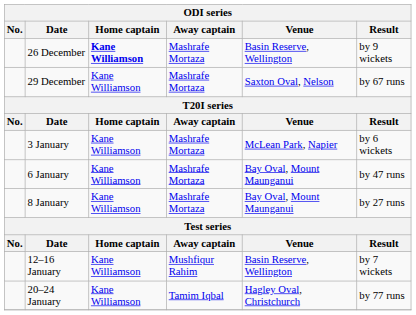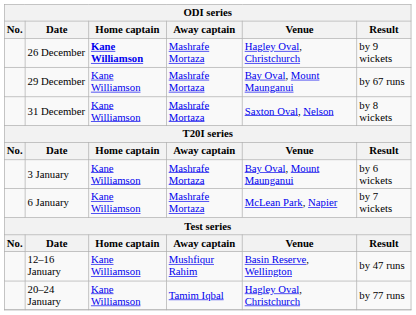 <table class="wikitable">
 <tr>
 <th colspan="6">ODI series</th>
 </tr>
 <tr>
 <th>No.</th>
 <th>Date</th>
 <th>Home captain</th>
 <th>Away captain</th>
 <th>Venue</th>
 <th>Result</th>
 </tr>
 <tr>
 <td></td>
 <td>26 December</td>
 <td><strong><a href='#'>Kane Williamson</a></strong></td>
 <td><a href='#'>Mashrafe Mortaza</a></td>
-<td><a href='#'>Basin Reserve</a>, <a href='#'>Wellington</a></td>
+<td><a href='#'>Hagley Oval</a>, <a href='#'>Christchurch</a></td>
 <td> by 9 wickets</td>
 </tr>
 <tr>
 <td></td>
 <td>29 December</td>
 <td><a href='#'>Kane Williamson</a></td>
 <td><a href='#'>Mashrafe Mortaza</a></td>
+<td><a href='#'>Bay Oval</a>, <a href='#'>Mount Maunganui</a></td>
+<td> by 67 runs</td>
+</tr>
+<tr>
+<td></td>
+<td>31 December</td>
+<td><a href='#'>Kane Williamson</a></td>
+<td><a href='#'>Mashrafe Mortaza</a></td>
 <td><a href='#'>Saxton Oval</a>, <a href='#'>Nelson</a></td>
-<td> by 67 runs</td>
+<td> by 8 wickets</td>
 </tr>
 <tr>
 <th colspan="6">T20I series</th>
 </tr>
 <tr>
 <th>No.</th>
 <th>Date</th>
 <th>Home captain</th>
 <th>Away captain</th>
 <th>Venue</th>
 <th>Result</th>
 </tr>
 <tr>
 <td></td>
 <td>3 January</td>
 <td><a href='#'>Kane Williamson</a></td>
 <td><a href='#'>Mashrafe Mortaza</a></td>
-<td><a href='#'>McLean Park</a>, <a href='#'>Napier</a></td>
+<td><a href='#'>Bay Oval</a>, <a href='#'>Mount Maunganui</a></td>
 <td> by 6 wickets</td>
 </tr>
 <tr>
 <td></td>
 <td>6 January</td>
 <td><a href='#'>Kane Williamson</a></td>
 <td><a href='#'>Mashrafe Mortaza</a></td>
-<td><a href='#'>Bay Oval</a>, <a href='#'>Mount Maunganui</a></td>
-<td> by 47 runs</td>
-</tr>
-<tr>
-<td></td>
-<td>8 January</td>
-<td><a href='#'>Kane Williamson</a></td>
-<td><a href='#'>Mashrafe Mortaza</a></td>
-<td><a href='#'>Bay Oval</a>, <a href='#'>Mount Maunganui</a></td>
-<td> by 27 runs</td>
+<td><a href='#'>McLean Park</a>, <a href='#'>Napier</a></td>
+<td> by 7 wickets</td>
 </tr>
 <tr>
 <th colspan="6">Test series</th>
 </tr>
 <tr>
 <th>No.</th>
 <th>Date</th>
 <th>Home captain</th>
 <th>Away captain</th>
 <th>Venue</th>
 <th>Result</th>
 </tr>
 <tr>
 <td></td>
 <td>12–16 January</td>
 <td><a href='#'>Kane Williamson</a></td>
 <td><a href='#'>Mushfiqur Rahim</a></td>
 <td><a href='#'>Basin Reserve</a>, <a href='#'>Wellington</a></td>
-<td> by 7 wickets</td>
+<td> by 47 runs</td>
 </tr>
 <tr>
 <td></td>
 <td>20–24 January</td>
 <td><a href='#'>Kane Williamson</a></td>
 <td><a href='#'>Tamim Iqbal</a></td>
 <td><a href='#'>Hagley Oval</a>, <a href='#'>Christchurch</a></td>
 <td> by 77 runs</td>
 </tr>
 <tr>
 </tr>
 </table>
